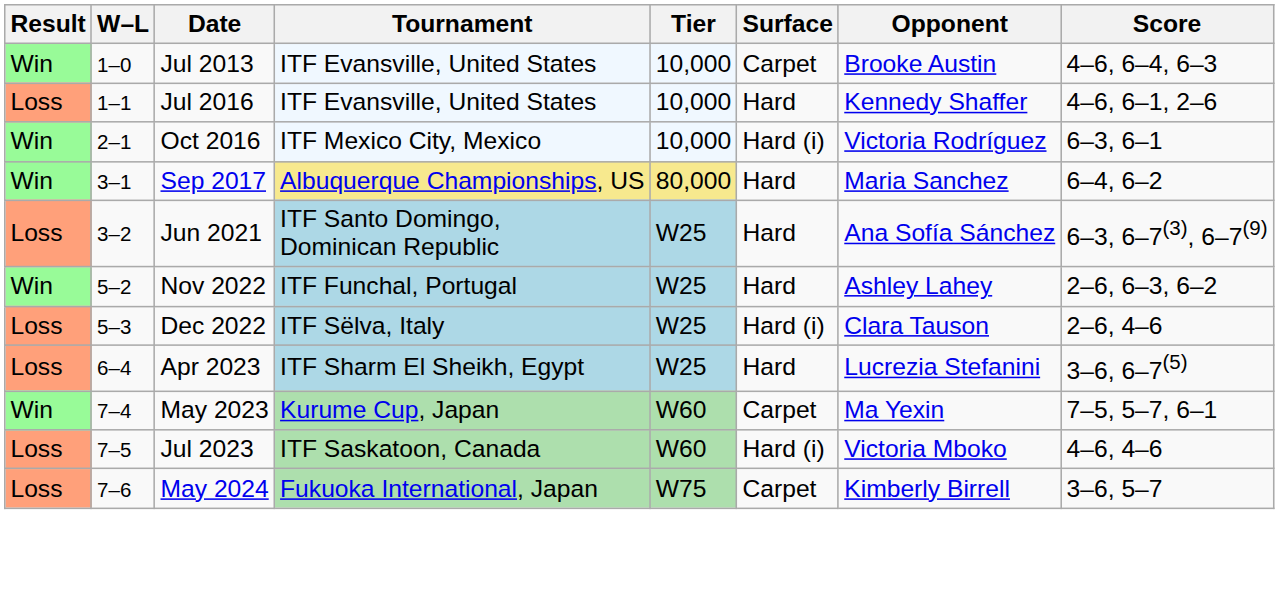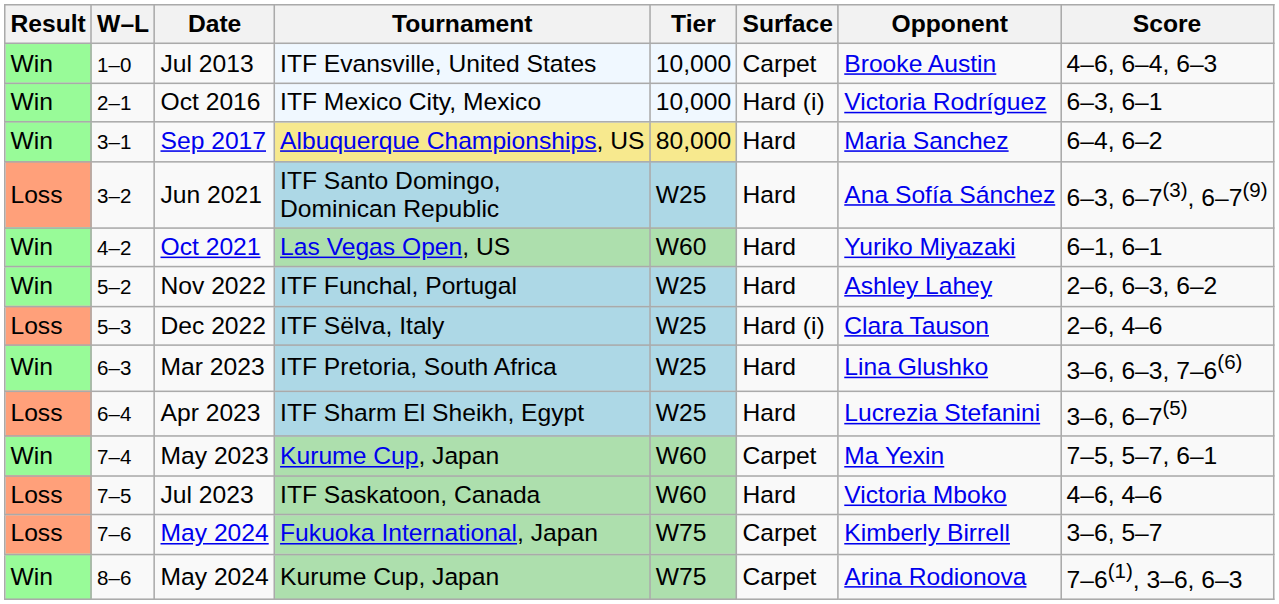 <table class="sortable wikitable">
 <tr>
 <th>Result</th>
 <th class="unsortable">W–L</th>
 <th>Date</th>
 <th>Tournament</th>
 <th>Tier</th>
 <th>Surface</th>
 <th>Opponent</th>
 <th class="unsortable">Score</th>
 </tr>
 <tr>
 <td style="background:#98fb98;">Win</td>
 <td><small>1–0</small></td>
 <td>Jul 2013</td>
 <td style="background:#f0f8ff;">ITF Evansville, United States</td>
 <td style="background:#f0f8ff;">10,000</td>
 <td>Carpet</td>
 <td> <a href='#'>Brooke Austin</a></td>
 <td>4–6, 6–4, 6–3</td>
-</tr>
-<tr>
-<td style="background:#ffa07a;">Loss</td>
-<td><small>1–1</small></td>
-<td>Jul 2016</td>
-<td style="background:#f0f8ff;">ITF Evansville, United States</td>
-<td style="background:#f0f8ff;">10,000</td>
-<td>Hard</td>
-<td> <a href='#'>Kennedy Shaffer</a></td>
-<td>4–6, 6–1, 2–6</td>
 </tr>
 <tr>
 <td style="background:#98fb98;">Win</td>
 <td><small>2–1</small></td>
 <td>Oct 2016</td>
 <td style="background:#f0f8ff;">ITF Mexico City, Mexico</td>
 <td style="background:#f0f8ff;">10,000</td>
 <td>Hard (i)</td>
 <td> <a href='#'>Victoria Rodríguez</a></td>
 <td>6–3, 6–1</td>
 </tr>
 <tr>
 <td style="background:#98fb98;">Win</td>
 <td><small>3–1</small></td>
 <td><a href='#'>Sep 2017</a></td>
 <td style="background:#f7e98e;"><a href='#'>Albuquerque Championships</a>, US</td>
 <td style="background:#f7e98e;">80,000</td>
 <td>Hard</td>
 <td> <a href='#'>Maria Sanchez</a></td>
 <td>6–4, 6–2</td>
 </tr>
 <tr>
 <td style="background:#ffa07a;">Loss</td>
 <td><small>3–2</small></td>
 <td>Jun 2021</td>
 <td bgcolor=lightblue>ITF Santo Domingo, <br>Dominican Republic</td>
 <td bgcolor=lightblue>W25</td>
 <td>Hard</td>
 <td> <a href='#'>Ana Sofía Sánchez</a></td>
 <td>6–3, 6–7<sup>(3)</sup>, 6–7<sup>(9)</sup></td>
 </tr>
 <tr>
 <td style="background:#98fb98;">Win</td>
+<td><small>4–2</small></td>
+<td><a href='#'>Oct 2021</a></td>
+<td style="background:#addfad;"><a href='#'>Las Vegas Open</a>, US</td>
+<td style="background:#addfad;">W60</td>
+<td>Hard</td>
+<td> <a href='#'>Yuriko Miyazaki</a></td>
+<td>6–1, 6–1</td>
+</tr>
+<tr>
+<td style="background:#98fb98;">Win</td>
 <td><small>5–2</small></td>
 <td>Nov 2022</td>
 <td bgcolor=lightblue>ITF Funchal, Portugal</td>
 <td bgcolor=lightblue>W25</td>
 <td>Hard</td>
 <td> <a href='#'>Ashley Lahey</a></td>
 <td>2–6, 6–3, 6–2</td>
 </tr>
 <tr>
 <td style="background:#ffa07a;">Loss</td>
 <td><small>5–3</small></td>
 <td>Dec 2022</td>
 <td bgcolor=lightblue>ITF Sëlva, Italy</td>
 <td bgcolor=lightblue>W25</td>
 <td>Hard (i)</td>
 <td> <a href='#'>Clara Tauson</a></td>
 <td>2–6, 4–6</td>
+</tr>
+<tr>
+<td style="background:#98fb98;">Win</td>
+<td><small>6–3</small></td>
+<td>Mar 2023</td>
+<td bgcolor=lightblue>ITF Pretoria, South Africa</td>
+<td bgcolor=lightblue>W25</td>
+<td>Hard</td>
+<td> <a href='#'>Lina Glushko</a></td>
+<td>3–6, 6–3, 7–6<sup>(6)</sup></td>
 </tr>
 <tr>
 <td style="background:#ffa07a;">Loss</td>
 <td><small>6–4</small></td>
 <td>Apr 2023</td>
 <td bgcolor=lightblue>ITF Sharm El Sheikh, Egypt</td>
 <td bgcolor=lightblue>W25</td>
 <td>Hard</td>
 <td> <a href='#'>Lucrezia Stefanini</a></td>
 <td>3–6, 6–7<sup>(5)</sup></td>
 </tr>
 <tr>
 <td style="background:#98fb98;">Win</td>
 <td><small>7–4</small></td>
 <td>May 2023</td>
 <td style="background:#addfad;"><a href='#'>Kurume Cup</a>, Japan</td>
 <td style="background:#addfad;">W60</td>
 <td>Carpet</td>
 <td> <a href='#'>Ma Yexin</a></td>
 <td>7–5, 5–7, 6–1</td>
 </tr>
 <tr>
 <td style="background:#ffa07a;">Loss</td>
 <td><small>7–5</small></td>
 <td>Jul 2023</td>
 <td style="background:#addfad;">ITF Saskatoon, Canada</td>
 <td style="background:#addfad;">W60</td>
-<td>Hard (i)</td>
+<td>Hard</td>
 <td> <a href='#'>Victoria Mboko</a></td>
 <td>4–6, 4–6</td>
 </tr>
 <tr>
 <td style="background:#ffa07a;">Loss</td>
 <td><small>7–6</small></td>
 <td><a href='#'>May 2024</a></td>
 <td style="background:#addfad;"><a href='#'>Fukuoka International</a>, Japan</td>
 <td style="background:#addfad;">W75</td>
 <td>Carpet</td>
 <td> <a href='#'>Kimberly Birrell</a></td>
 <td>3–6, 5–7</td>
 </tr>
+<tr>
+<td style="background:#98fb98;">Win</td>
+<td><small>8–6</small></td>
+<td>May 2024</td>
+<td style="background:#addfad;">Kurume Cup, Japan</td>
+<td style="background:#addfad;">W75</td>
+<td>Carpet</td>
+<td> <a href='#'>Arina Rodionova</a></td>
+<td>7–6<sup>(1)</sup>, 3–6, 6–3</td>
+</tr>
 </table>
